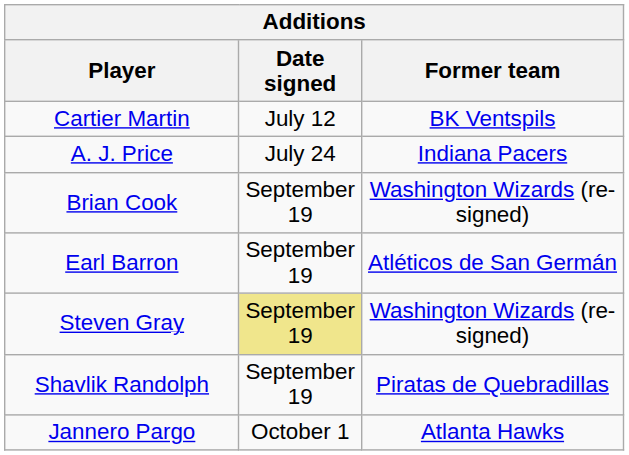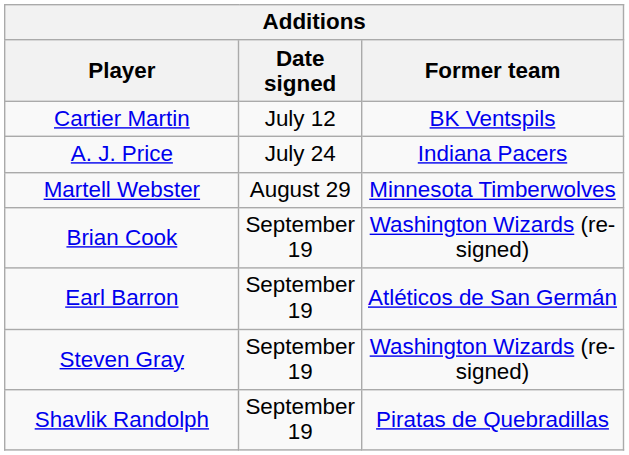 <table class="wikitable" style="text-align:center">
 <tr>
 <th colspan=3>Additions</th>
 </tr>
 <tr>
 <th style="width:160px">Player</th>
 <th style="width:80px">Date signed</th>
 <th style="width:180px">Former team</th>
 </tr>
 <tr>
 <td><a href='#'>Cartier Martin</a></td>
 <td>July 12</td>
 <td><a href='#'>BK Ventspils</a> </td>
 </tr>
 <tr>
 <td><a href='#'>A. J. Price</a></td>
 <td>July 24</td>
 <td><a href='#'>Indiana Pacers</a></td>
 </tr>
 <tr>
+<td><a href='#'>Martell Webster</a></td>
+<td>August 29</td>
+<td><a href='#'>Minnesota Timberwolves</a></td>
+</tr>
+<tr>
 <td><a href='#'>Brian Cook</a></td>
 <td>September 19</td>
 <td><a href='#'>Washington Wizards</a> (re-signed)</td>
 </tr>
 <tr>
 <td><a href='#'>Earl Barron</a></td>
 <td>September 19</td>
 <td><a href='#'>Atléticos de San Germán</a><br></td>
 </tr>
 <tr>
 <td><a href='#'>Steven Gray</a></td>
-<td style="background: khaki;">September 19</td>
+<td>September 19</td>
 <td><a href='#'>Washington Wizards</a> (re-signed)</td>
 </tr>
 <tr>
 <td><a href='#'>Shavlik Randolph</a></td>
 <td>September 19</td>
 <td><a href='#'>Piratas de Quebradillas</a><br></td>
 </tr>
-<tr>
-<td><a href='#'>Jannero Pargo</a></td>
-<td>October 1</td>
-<td><a href='#'>Atlanta Hawks</a></td>
-</tr>
 </table>
